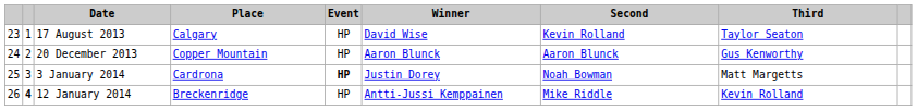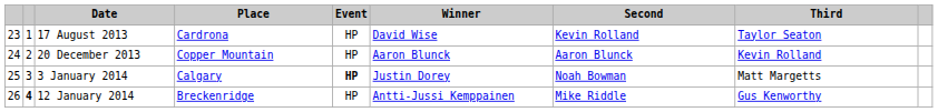 <table class="wikitable plainrowheaders" style="background:#fff; font-size:86%; line-height:16px; border:grey solid 1px; border-collapse:collapse;">
 <tr style="background:#ccc; text-align:center;">
 <th scope="col" style="background:#ccc; width=20 px;"></th>
 <th scope="col" style="background:#ccc; width=30 px;"></th>
 <th scope="col" style="background:#ccc; width:140px;">Date</th>
 <th scope="col" style="background:#ccc; width:160px;">Place</th>
 <th scope="col" style="background:#ccc; width:15px;">Event</th>
 <th scope="col" style="background:#ccc; width:185px;">Winner</th>
 <th scope="col" style="background:#ccc; width:185px;">Second</th>
 <th scope="col" style="background:#ccc; width:185px;">Third</th>
 <th scope="col" style="background:#ccc; width:10px;"></th>
 </tr>
 <tr>
 <td align=center>23</td>
 <td align=center>1</td>
 <td>17 August 2013</td>
-<td> <a href='#'>Calgary</a></td>
+<td> <a href='#'>Cardrona</a></td>
 <td align=center>HP</td>
 <td> <a href='#'>David Wise</a></td>
 <td> <a href='#'>Kevin Rolland</a></td>
 <td> <a href='#'>Taylor Seaton</a></td>
 <td></td>
 </tr>
 <tr>
 <td align=center>24</td>
 <td align=center>2</td>
 <td>20 December 2013</td>
 <td> <a href='#'>Copper Mountain</a></td>
 <td align=center>HP</td>
 <td> <a href='#'>Aaron Blunck</a></td>
 <td> <a href='#'>Aaron Blunck</a></td>
-<td> <a href='#'>Gus Kenworthy</a></td>
+<td> <a href='#'>Kevin Rolland</a></td>
 <td></td>
 </tr>
 <tr>
 <td align=center>25</td>
 <td align=center>3</td>
 <td>3 January 2014</td>
-<td> <a href='#'>Cardrona</a></td>
+<td> <a href='#'>Calgary</a></td>
 <td align=center><strong>HP</strong></td>
 <td> <a href='#'>Justin Dorey</a></td>
 <td> <a href='#'>Noah Bowman</a></td>
 <td> Matt Margetts</td>
 <td></td>
 </tr>
 <tr>
 <td align=center>26</td>
 <td align=center><strong>4</strong></td>
 <td>12 January 2014</td>
 <td> <a href='#'>Breckenridge</a></td>
 <td align=center>HP</td>
 <td> <a href='#'>Antti-Jussi Kemppainen</a></td>
 <td> <a href='#'>Mike Riddle</a></td>
-<td> <a href='#'>Kevin Rolland</a></td>
+<td> <a href='#'>Gus Kenworthy</a></td>
 <td></td>
 </tr>
 </table>
